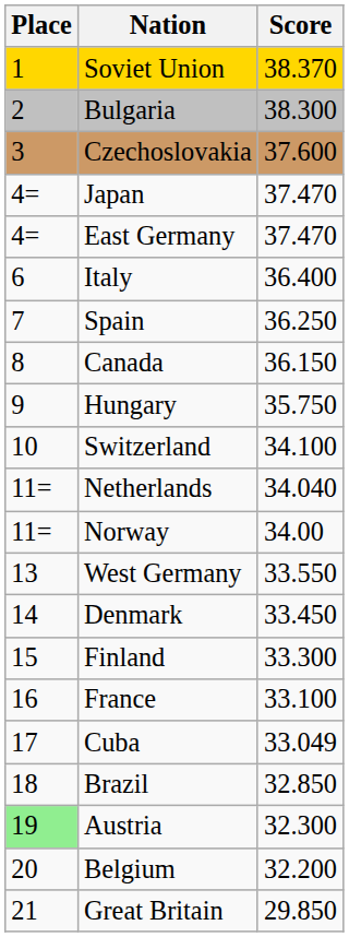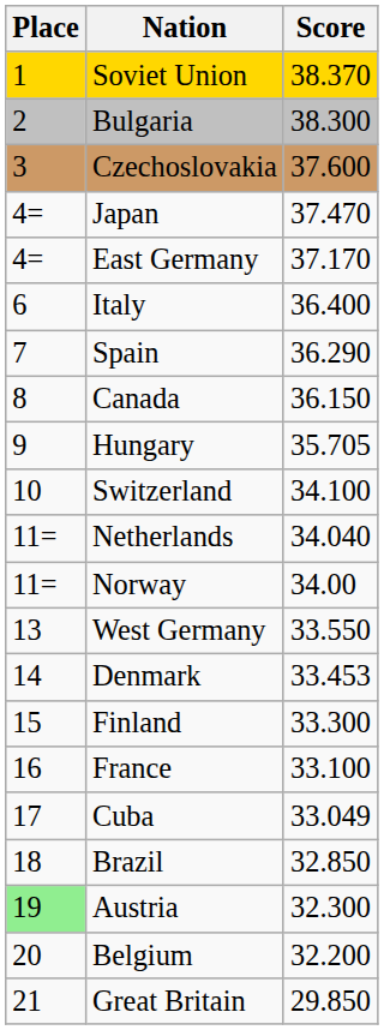 <table class="wikitable">
 <tr>
 <th>Place</th>
 <th>Nation</th>
 <th>Score</th>
 </tr>
 <tr bgcolor=gold>
 <td>1</td>
 <td> Soviet Union</td>
 <td>38.370</td>
 </tr>
 <tr bgcolor=silver>
 <td>2</td>
 <td> Bulgaria</td>
 <td>38.300</td>
 </tr>
 <tr bgcolor=cc9966>
 <td>3</td>
 <td> Czechoslovakia</td>
 <td>37.600</td>
 </tr>
 <tr>
 <td>4=</td>
 <td> Japan</td>
 <td>37.470</td>
 </tr>
 <tr>
 <td>4=</td>
 <td> East Germany</td>
-<td>37.470</td>
+<td>37.170</td>
 </tr>
 <tr>
 <td>6</td>
 <td> Italy</td>
 <td>36.400</td>
 </tr>
 <tr>
 <td>7</td>
 <td> Spain</td>
-<td>36.250</td>
+<td>36.290</td>
 </tr>
 <tr>
 <td>8</td>
 <td> Canada</td>
 <td>36.150</td>
 </tr>
 <tr>
 <td>9</td>
 <td> Hungary</td>
-<td>35.750</td>
+<td>35.705</td>
 </tr>
 <tr>
 <td>10</td>
 <td>	Switzerland</td>
 <td>34.100</td>
 </tr>
 <tr>
 <td>11=</td>
 <td> Netherlands</td>
 <td>34.040</td>
 </tr>
 <tr>
 <td>11=</td>
 <td> Norway</td>
 <td>34.00</td>
 </tr>
 <tr>
 <td>13</td>
 <td> West Germany</td>
 <td>33.550</td>
 </tr>
 <tr>
 <td>14</td>
 <td> Denmark</td>
-<td>33.450</td>
+<td>33.453</td>
 </tr>
 <tr>
 <td>15</td>
 <td> Finland</td>
 <td>33.300</td>
 </tr>
 <tr>
 <td>16</td>
 <td> France</td>
 <td>33.100</td>
 </tr>
 <tr>
 <td>17</td>
 <td> Cuba</td>
 <td>33.049</td>
 </tr>
 <tr>
 <td>18</td>
 <td> Brazil</td>
 <td>32.850</td>
 </tr>
 <tr>
 <td style="background: lightgreen;">19</td>
 <td> Austria</td>
 <td>32.300</td>
 </tr>
 <tr>
 <td>20</td>
 <td> Belgium</td>
 <td>32.200</td>
 </tr>
 <tr>
 <td>21</td>
 <td> Great Britain</td>
 <td>29.850</td>
 </tr>
 </table>
